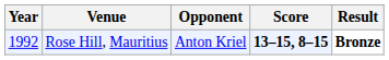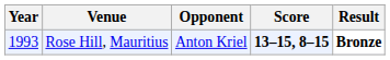 <table class="sortable wikitable" style="font-size: 90%;">
 <tr>
 <th>Year</th>
 <th>Venue</th>
 <th>Opponent</th>
 <th>Score</th>
 <th>Result</th>
 </tr>
 <tr style="background:#ECF2FF">
-<td align="center"><a href='#'>1992</a></td>
+<td align="center"><a href='#'>1993</a></td>
 <td align="left"><a href='#'>Rose Hill</a>, <a href='#'>Mauritius</a></td>
 <td align="left"> <a href='#'>Anton Kriel</a></td>
 <td align="left"><strong>13–15, 8–15</strong></td>
 <td style="text-align:left; background:white"> <strong>Bronze</strong></td>
 </tr>
 </table>
